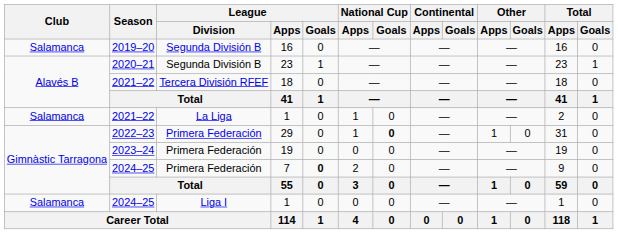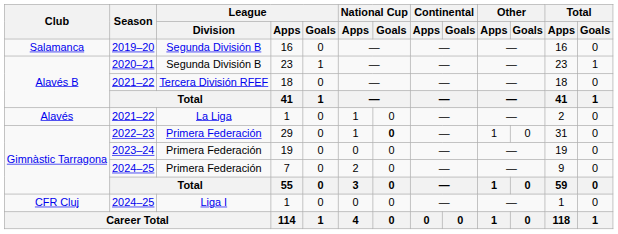 <table class=wikitable style=text-align:center>
 <tr>
 <th rowspan=2>Club</th>
 <th rowspan=2>Season</th>
 <th colspan=3>League</th>
 <th colspan=2>National Cup</th>
 <th colspan=2>Continental</th>
 <th colspan=2>Other</th>
 <th colspan=2>Total</th>
 </tr>
 <tr>
 <th>Division</th>
 <th>Apps</th>
 <th>Goals</th>
 <th>Apps</th>
 <th>Goals</th>
 <th>Apps</th>
 <th>Goals</th>
 <th>Apps</th>
 <th>Goals</th>
 <th>Apps</th>
 <th>Goals</th>
 </tr>
 <tr>
 <td><a href='#'>Salamanca</a></td>
 <td><a href='#'>2019–20</a></td>
 <td><a href='#'>Segunda División B</a></td>
 <td>16</td>
 <td>0</td>
 <td colspan="2">—</td>
 <td colspan="2">—</td>
 <td colspan="2">—</td>
 <td>16</td>
 <td>0</td>
 </tr>
 <tr>
 <td rowspan="3"><a href='#'>Alavés B</a></td>
 <td><a href='#'>2020–21</a></td>
 <td>Segunda División B</td>
 <td>23</td>
 <td>1</td>
 <td colspan="2">—</td>
 <td colspan="2">—</td>
 <td colspan="2">—</td>
 <td>23</td>
 <td>1</td>
 </tr>
 <tr>
 <td><a href='#'>2021–22</a></td>
 <td><a href='#'>Tercera División RFEF</a></td>
 <td>18</td>
 <td>0</td>
 <td colspan="2">—</td>
 <td colspan="2">—</td>
 <td colspan="2">—</td>
 <td>18</td>
 <td>0</td>
 </tr>
 <tr>
 <th colspan="2">Total</th>
 <th>41</th>
 <th>1</th>
 <th colspan="2">—</th>
 <th colspan="2">—</th>
 <th colspan="2">—</th>
 <th>41</th>
 <th>1</th>
 </tr>
 <tr>
-<td><a href='#'>Salamanca</a></td>
+<td><a href='#'>Alavés</a></td>
 <td><a href='#'>2021–22</a></td>
 <td><a href='#'>La Liga</a></td>
 <td>1</td>
 <td>0</td>
 <td>1</td>
 <td>0</td>
 <td colspan="2">—</td>
 <td colspan="2">—</td>
 <td>2</td>
 <td>0</td>
 </tr>
 <tr>
 <td rowspan="4"><a href='#'>Gimnàstic Tarragona</a></td>
 <td><a href='#'>2022–23</a></td>
 <td><a href='#'>Primera Federación</a></td>
 <td>29</td>
 <td>0</td>
 <td>1</td>
 <td><strong>0</strong></td>
 <td colspan="2">—</td>
 <td>1</td>
 <td>0</td>
 <td>31</td>
 <td>0</td>
 </tr>
 <tr>
 <td><a href='#'>2023–24</a></td>
 <td>Primera Federación</td>
 <td>19</td>
 <td>0</td>
 <td>0</td>
 <td>0</td>
 <td colspan="2">—</td>
 <td colspan="2">—</td>
 <td>19</td>
 <td>0</td>
 </tr>
 <tr>
 <td><a href='#'>2024–25</a></td>
 <td>Primera Federación</td>
 <td>7</td>
-<td><strong>0</strong></td>
+<td>0</td>
 <td>2</td>
 <td>0</td>
 <td colspan="2">—</td>
 <td colspan="2">—</td>
 <td>9</td>
 <td>0</td>
 </tr>
 <tr>
 <th colspan="2">Total</th>
 <th>55</th>
 <th>0</th>
 <th>3</th>
 <th>0</th>
 <th colspan="2">—</th>
 <th>1</th>
 <th>0</th>
 <th>59</th>
 <th>0</th>
 </tr>
 <tr>
-<td><a href='#'>Salamanca</a></td>
+<td><a href='#'>CFR Cluj</a></td>
 <td><a href='#'>2024–25</a></td>
 <td><a href='#'>Liga I</a></td>
 <td>1</td>
 <td>0</td>
 <td>0</td>
 <td>0</td>
 <td colspan="2">—</td>
 <td colspan="2">—</td>
 <td>1</td>
 <td>0</td>
 </tr>
 <tr>
 <th colspan="3">Career Total</th>
 <th>114</th>
 <th>1</th>
 <th>4</th>
 <th>0</th>
 <th>0</th>
 <th>0</th>
 <th>1</th>
 <th>0</th>
 <th>118</th>
 <th>1</th>
 </tr>
 </table>
